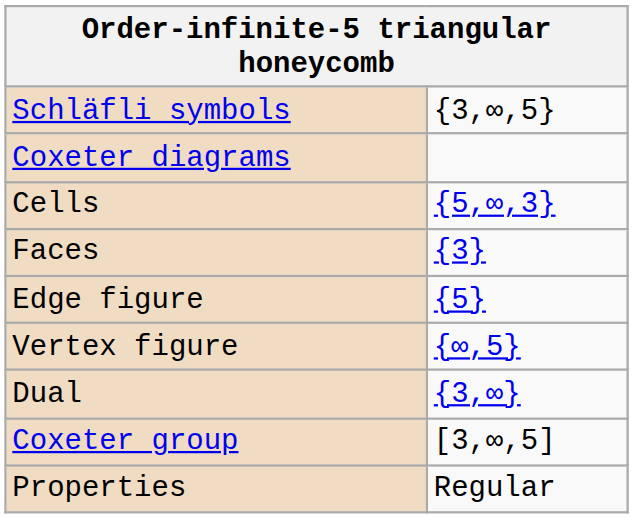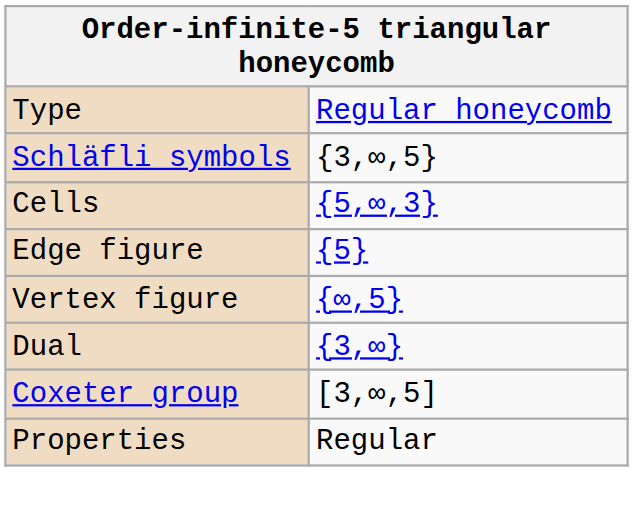 <table class="wikitable" align="right" style="margin-left:10px" width=280>
 <tr>
 <th bgcolor=#efdcc3 colspan=2>Order-infinite-5 triangular honeycomb</th>
+</tr>
+<tr>
+<td bgcolor=#efdcc3>Type</td>
+<td><a href='#'>Regular honeycomb</a></td>
 </tr>
 <tr>
 <td bgcolor=#efdcc3><a href='#'>Schläfli symbols</a></td>
 <td>{3,∞,5}</td>
 </tr>
 <tr>
-<td bgcolor=#efdcc3><a href='#'>Coxeter diagrams</a></td>
-<td></td>
-</tr>
-<tr>
 <td bgcolor=#efdcc3>Cells</td>
 <td><a href='#'>{5,∞,3}</a></td>
-</tr>
-<tr>
-<td bgcolor=#efdcc3>Faces</td>
-<td><a href='#'>{3}</a></td>
 </tr>
 <tr>
 <td bgcolor=#efdcc3>Edge figure</td>
 <td><a href='#'>{5}</a></td>
 </tr>
 <tr>
 <td bgcolor=#efdcc3>Vertex figure</td>
 <td><a href='#'>{∞,5}</a> </td>
 </tr>
 <tr>
 <td bgcolor=#efdcc3>Dual</td>
 <td><a href='#'>{3,∞}</a> </td>
 </tr>
 <tr>
 <td bgcolor=#efdcc3><a href='#'>Coxeter group</a></td>
 <td>[3,∞,5]</td>
 </tr>
 <tr>
 <td bgcolor=#efdcc3>Properties</td>
 <td>Regular</td>
 </tr>
 </table>
